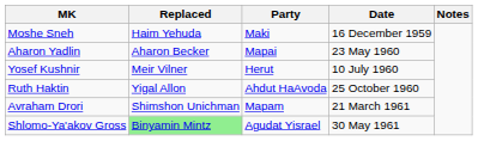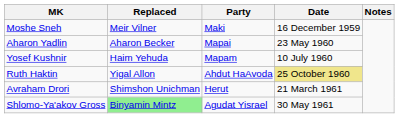 <table class="sort wikitable sortable" style="text-align:left">
 <tr>
 <th>MK</th>
 <th>Replaced</th>
 <th>Party</th>
 <th>Date</th>
 <th>Notes</th>
 </tr>
 <tr>
 <td><a href='#'>Moshe Sneh</a></td>
-<td><a href='#'>Haim Yehuda</a></td>
+<td><a href='#'>Meir Vilner</a></td>
 <td><a href='#'>Maki</a></td>
 <td>16 December 1959</td>
 </tr>
 <tr>
 <td><a href='#'>Aharon Yadlin</a></td>
 <td><a href='#'>Aharon Becker</a></td>
 <td><a href='#'>Mapai</a></td>
 <td>23 May 1960</td>
 </tr>
 <tr>
 <td><a href='#'>Yosef Kushnir</a></td>
-<td><a href='#'>Meir Vilner</a></td>
-<td><a href='#'>Herut</a></td>
+<td><a href='#'>Haim Yehuda</a></td>
+<td><a href='#'>Mapam</a></td>
 <td>10 July 1960</td>
 </tr>
 <tr>
 <td><a href='#'>Ruth Haktin</a></td>
 <td><a href='#'>Yigal Allon</a></td>
 <td><a href='#'>Ahdut HaAvoda</a></td>
-<td>25 October 1960</td>
+<td style="background: khaki;">25 October 1960</td>
 </tr>
 <tr>
 <td><a href='#'>Avraham Drori</a></td>
 <td><a href='#'>Shimshon Unichman</a></td>
-<td><a href='#'>Mapam</a></td>
+<td><a href='#'>Herut</a></td>
 <td>21 March 1961</td>
 </tr>
 <tr>
 <td><a href='#'>Shlomo-Ya'akov Gross</a></td>
 <td style="background: lightgreen;"><a href='#'>Binyamin Mintz</a></td>
 <td><a href='#'>Agudat Yisrael</a></td>
 <td>30 May 1961</td>
 </tr>
 </table>
